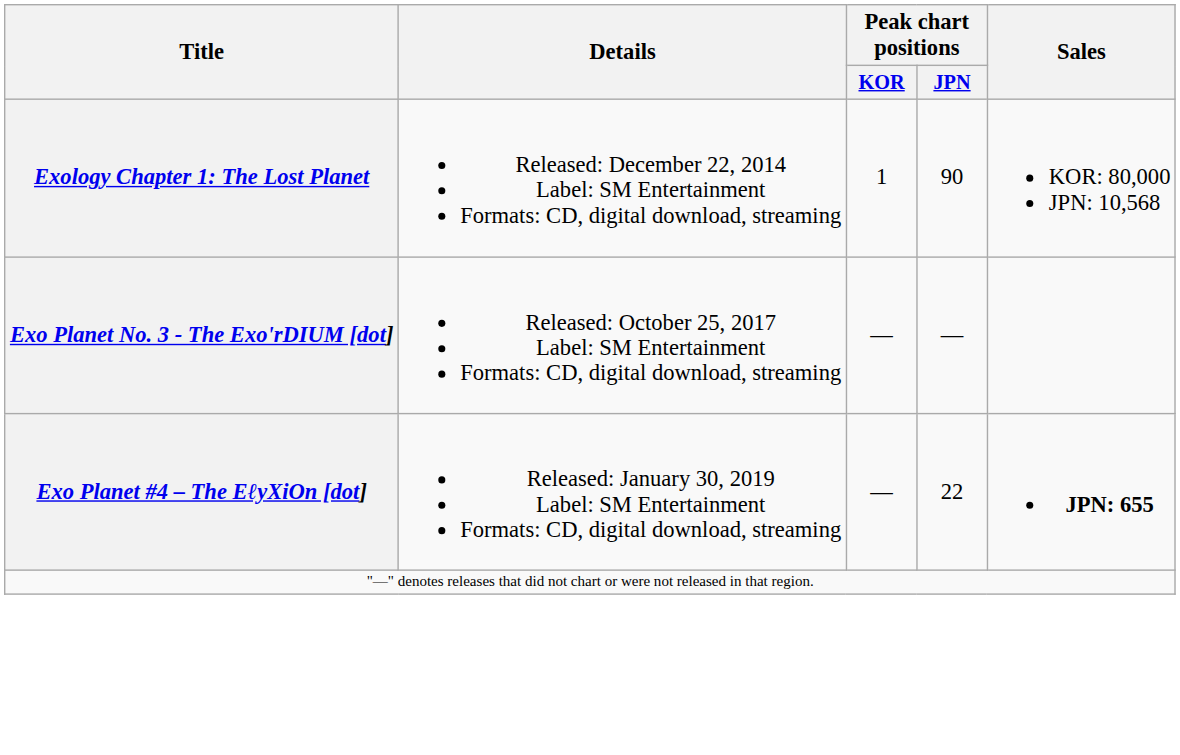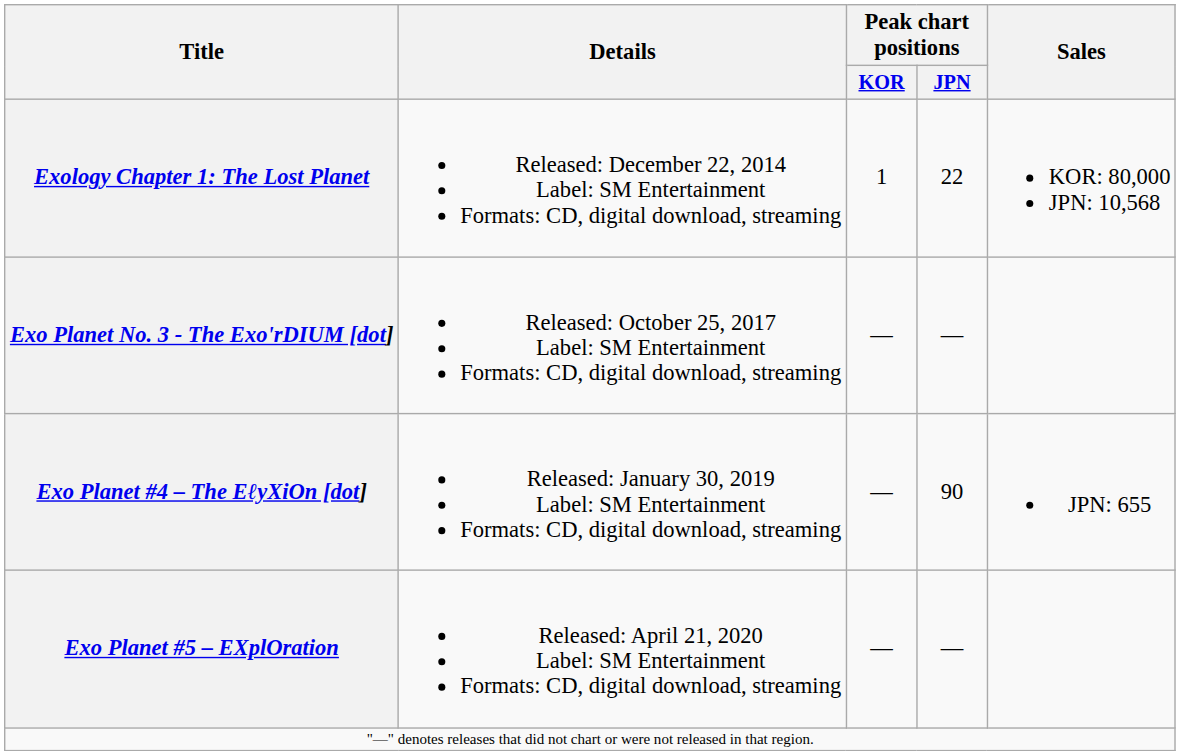 <table class="wikitable plainrowheaders" style="text-align:center;">
 <tr>
 <th scope="col" rowspan="2">Title</th>
 <th scope="col" rowspan="2">Details</th>
 <th scope="col" colspan="2">Peak chart positions</th>
 <th scope="col" rowspan="2">Sales</th>
 </tr>
 <tr>
 <th scope="col" style="width:3em;font-size:90%;"><a href='#'>KOR</a><br></th>
 <th scope="col" style="width:3em;font-size:90%;"><a href='#'>JPN</a><br></th>
 </tr>
 <tr>
 <th scope="row"><em><a href='#'>Exology Chapter 1: The Lost Planet</a></em></th>
 <td><br><ul><li>Released: December 22, 2014</li><li>Label: SM Entertainment</li><li>Formats: CD, digital download, streaming</li></ul></td>
 <td>1</td>
-<td>90</td>
+<td>22</td>
 <td style="text-align:left;"><br><ul><li>KOR: 80,000</li><li>JPN: 10,568</li></ul></td>
 </tr>
 <tr>
 <th scope="row"><em><a href='#'> Exo Planet No. 3 - The Exo'rDIUM [dot</a>]</em></th>
 <td><br><ul><li>Released: October 25, 2017</li><li>Label: SM Entertainment</li><li>Formats: CD, digital download, streaming</li></ul></td>
 <td>—</td>
 <td>—</td>
 <td></td>
 </tr>
 <tr>
 <th scope="row"><em><a href='#'> Exo Planet #4 – The EℓyXiOn [dot</a>]</em></th>
 <td><br><ul><li>Released: January 30, 2019</li><li>Label: SM Entertainment</li><li>Formats: CD, digital download, streaming</li></ul></td>
 <td>—</td>
-<td>22</td>
-<td><strong><br><ul><li>JPN: 655</li></ul></strong></td>
+<td>90</td>
+<td><br><ul><li>JPN: 655</li></ul></td>
+</tr>
+<tr>
+<th scope="row"><em><a href='#'>Exo Planet #5 – EXplOration</a></em></th>
+<td><br><ul><li>Released: April 21, 2020</li><li>Label: SM Entertainment</li><li>Formats: CD, digital download, streaming</li></ul></td>
+<td>—</td>
+<td>—</td>
+<td></td>
 </tr>
 <tr>
 <td colspan="5" style="text-align:center; font-size:8pt;">"—" denotes releases that did not chart or were not released in that region.</td>
 </tr>
 </table>
